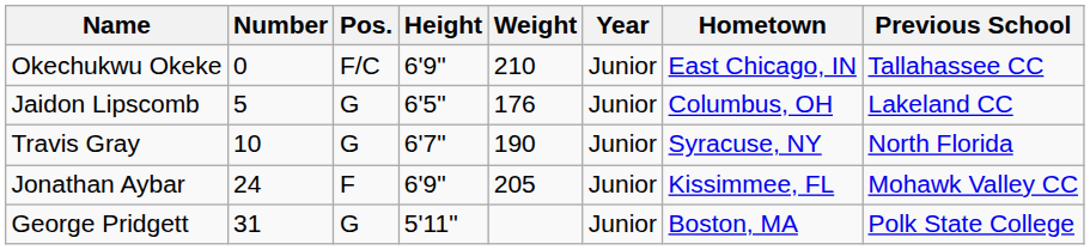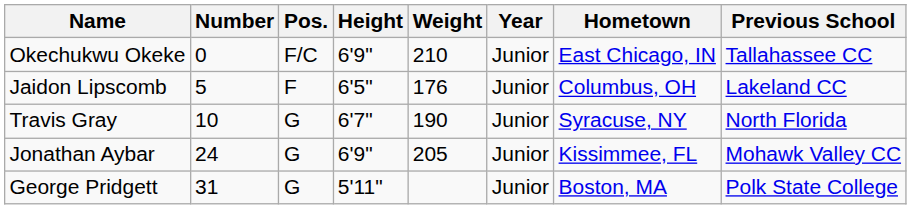 <table class="wikitable sortable" border="1">
 <tr>
 <th>Name</th>
 <th>Number</th>
 <th>Pos.</th>
 <th>Height</th>
 <th>Weight</th>
 <th>Year</th>
 <th>Hometown</th>
 <th class="unsortable">Previous School</th>
 </tr>
 <tr>
 <td>Okechukwu Okeke</td>
 <td>0</td>
 <td>F/C</td>
 <td>6'9"</td>
 <td>210</td>
 <td>Junior</td>
 <td><a href='#'>East Chicago, IN</a></td>
 <td><a href='#'>Tallahassee CC</a></td>
 </tr>
 <tr>
 <td>Jaidon Lipscomb</td>
 <td>5</td>
-<td>G</td>
+<td>F</td>
 <td>6'5"</td>
 <td>176</td>
 <td>Junior</td>
 <td><a href='#'>Columbus, OH</a></td>
 <td><a href='#'>Lakeland CC</a></td>
 </tr>
 <tr>
 <td>Travis Gray</td>
 <td>10</td>
 <td>G</td>
 <td>6'7"</td>
 <td>190</td>
 <td>Junior</td>
 <td><a href='#'>Syracuse, NY</a></td>
 <td><a href='#'>North Florida</a></td>
 </tr>
 <tr>
 <td>Jonathan Aybar</td>
 <td>24</td>
-<td>F</td>
+<td>G</td>
 <td>6'9"</td>
 <td>205</td>
 <td>Junior</td>
 <td><a href='#'>Kissimmee, FL</a></td>
 <td><a href='#'>Mohawk Valley CC</a></td>
 </tr>
 <tr>
 <td>George Pridgett</td>
 <td>31</td>
 <td>G</td>
 <td>5'11"</td>
 <td></td>
 <td>Junior</td>
 <td><a href='#'>Boston, MA</a></td>
 <td><a href='#'>Polk State College</a></td>
 </tr>
 </table>
